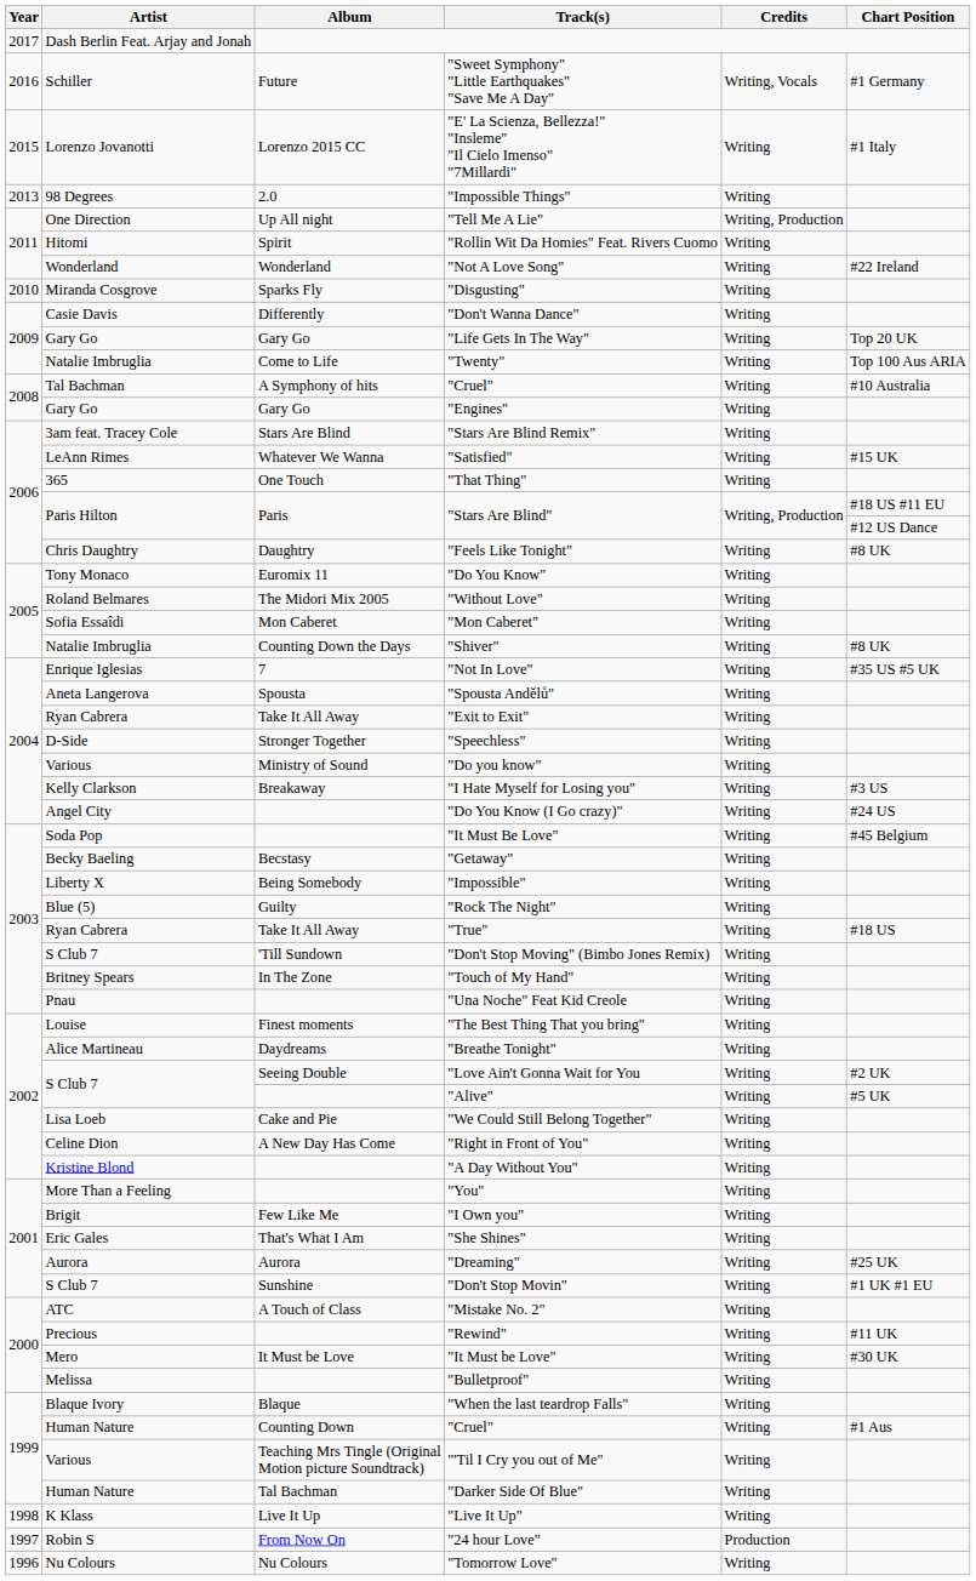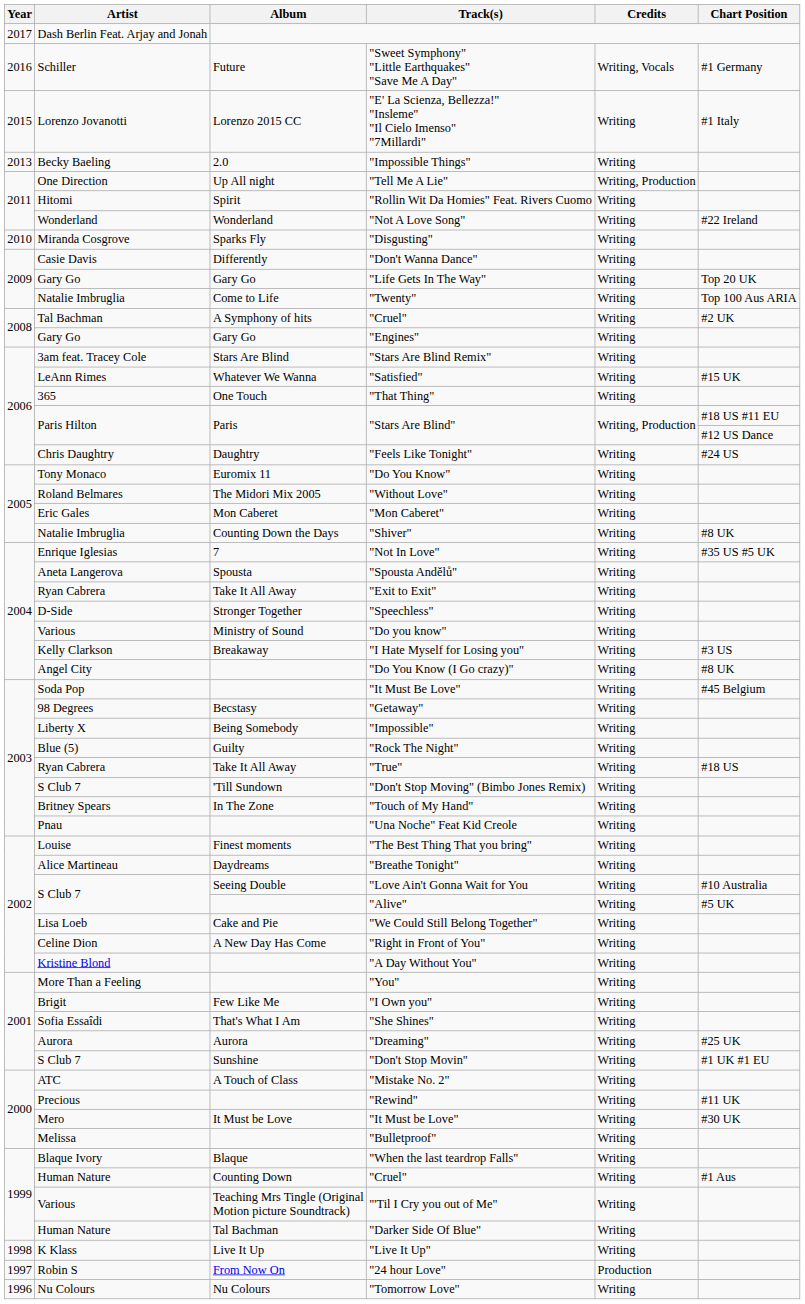 <table class="wikitable sortable">
 <tr>
 <th>Year</th>
 <th>Artist</th>
 <th>Album</th>
 <th>Track(s)</th>
 <th>Credits</th>
 <th>Chart Position</th>
 </tr>
 <tr>
 <td>2017</td>
 <td>Dash Berlin Feat. Arjay and Jonah</td>
 </tr>
 <tr>
 <td>2016</td>
 <td>Schiller</td>
 <td>Future</td>
 <td>"Sweet Symphony"<br>"Little Earthquakes"<br>"Save Me A Day"</td>
 <td>Writing, Vocals</td>
 <td>#1 Germany</td>
 </tr>
 <tr>
 <td>2015</td>
 <td>Lorenzo Jovanotti</td>
 <td>Lorenzo 2015 CC</td>
 <td>"E' La Scienza, Bellezza!"<br>"Insleme"<br>"Il Cielo Imenso"<br>"7Millardi"</td>
 <td>Writing</td>
 <td>#1 Italy</td>
 </tr>
 <tr>
 <td>2013</td>
-<td>98 Degrees</td>
+<td>Becky Baeling</td>
 <td>2.0</td>
 <td>"Impossible Things"</td>
 <td>Writing</td>
 <td></td>
 </tr>
 <tr>
 <td rowspan="3">2011</td>
 <td>One Direction</td>
 <td>Up All night</td>
 <td>"Tell Me A Lie"</td>
 <td>Writing, Production</td>
 <td></td>
 </tr>
 <tr>
 <td>Hitomi</td>
 <td>Spirit</td>
 <td>"Rollin Wit Da Homies" Feat. Rivers Cuomo</td>
 <td>Writing</td>
 <td></td>
 </tr>
 <tr>
 <td>Wonderland</td>
 <td>Wonderland</td>
 <td>"Not A Love Song"</td>
 <td>Writing</td>
 <td>#22 Ireland</td>
 </tr>
 <tr>
 <td>2010</td>
 <td>Miranda Cosgrove</td>
 <td>Sparks Fly</td>
 <td>"Disgusting"</td>
 <td>Writing</td>
 <td></td>
 </tr>
 <tr>
 <td rowspan="3">2009</td>
 <td>Casie Davis</td>
 <td>Differently</td>
 <td>"Don't Wanna Dance"</td>
 <td>Writing</td>
 <td></td>
 </tr>
 <tr>
 <td>Gary Go</td>
 <td>Gary Go</td>
 <td>"Life Gets In The Way"</td>
 <td>Writing</td>
 <td>Top 20 UK</td>
 </tr>
 <tr>
 <td>Natalie Imbruglia</td>
 <td>Come to Life</td>
 <td>"Twenty"</td>
 <td>Writing</td>
 <td>Top 100 Aus ARIA</td>
 </tr>
 <tr>
 <td rowspan="2">2008</td>
 <td>Tal Bachman</td>
 <td>A Symphony of hits</td>
 <td>"Cruel"</td>
 <td>Writing</td>
-<td>#10 Australia</td>
+<td>#2 UK</td>
 </tr>
 <tr>
 <td>Gary Go</td>
 <td>Gary Go</td>
 <td>"Engines"</td>
 <td>Writing</td>
 <td></td>
 </tr>
 <tr>
 <td rowspan="6">2006</td>
 <td>3am feat. Tracey Cole</td>
 <td>Stars Are Blind</td>
 <td>"Stars Are Blind Remix"</td>
 <td>Writing</td>
 <td></td>
 </tr>
 <tr>
 <td>LeAnn Rimes</td>
 <td>Whatever We Wanna</td>
 <td>"Satisfied"</td>
 <td>Writing</td>
 <td>#15 UK</td>
 </tr>
 <tr>
 <td>365</td>
 <td>One Touch</td>
 <td>"That Thing"</td>
 <td>Writing</td>
 <td></td>
 </tr>
 <tr>
 <td rowspan="2">Paris Hilton</td>
 <td rowspan="2">Paris</td>
 <td rowspan="2">"Stars Are Blind"</td>
 <td rowspan="2">Writing, Production</td>
 <td>#18 US #11 EU</td>
 </tr>
 <tr>
 <td>#12 US Dance</td>
 </tr>
 <tr>
 <td>Chris Daughtry</td>
 <td>Daughtry</td>
 <td>"Feels Like Tonight"</td>
 <td>Writing</td>
-<td>#8 UK</td>
+<td>#24 US</td>
 </tr>
 <tr>
 <td rowspan="4">2005</td>
 <td>Tony Monaco</td>
 <td>Euromix 11</td>
 <td>"Do You Know"</td>
 <td>Writing</td>
 <td></td>
 </tr>
 <tr>
 <td>Roland Belmares</td>
 <td>The Midori Mix 2005</td>
 <td>"Without Love"</td>
 <td>Writing</td>
 <td></td>
 </tr>
 <tr>
-<td>Sofia Essaîdi</td>
+<td>Eric Gales</td>
 <td>Mon Caberet</td>
 <td>"Mon Caberet"</td>
 <td>Writing</td>
 <td></td>
 </tr>
 <tr>
 <td>Natalie Imbruglia</td>
 <td>Counting Down the Days</td>
 <td>"Shiver"</td>
 <td>Writing</td>
 <td>#8 UK</td>
 </tr>
 <tr>
 <td rowspan="7">2004</td>
 <td>Enrique Iglesias</td>
 <td>7</td>
 <td>"Not In Love"</td>
 <td>Writing</td>
 <td>#35 US #5 UK</td>
 </tr>
 <tr>
 <td>Aneta Langerova</td>
 <td>Spousta</td>
 <td>"Spousta Andělů"</td>
 <td>Writing</td>
 <td></td>
 </tr>
 <tr>
 <td>Ryan Cabrera</td>
 <td>Take It All Away</td>
 <td>"Exit to Exit"</td>
 <td>Writing</td>
 <td></td>
 </tr>
 <tr>
 <td>D-Side</td>
 <td>Stronger Together</td>
 <td>"Speechless"</td>
 <td>Writing</td>
 <td></td>
 </tr>
 <tr>
 <td>Various</td>
 <td>Ministry of Sound</td>
 <td>"Do you know"</td>
 <td>Writing</td>
 <td></td>
 </tr>
 <tr>
 <td>Kelly Clarkson</td>
 <td>Breakaway</td>
 <td>"I Hate Myself for Losing you"</td>
 <td>Writing</td>
 <td>#3 US</td>
 </tr>
 <tr>
 <td>Angel City</td>
 <td></td>
 <td>"Do You Know (I Go crazy)"</td>
 <td>Writing</td>
-<td>#24 US</td>
+<td>#8 UK</td>
 </tr>
 <tr>
 <td rowspan="8">2003</td>
 <td>Soda Pop</td>
 <td></td>
 <td>"It Must Be Love"</td>
 <td>Writing</td>
 <td>#45 Belgium</td>
 </tr>
 <tr>
-<td>Becky Baeling</td>
+<td>98 Degrees</td>
 <td>Becstasy</td>
 <td>"Getaway"</td>
 <td>Writing</td>
 <td></td>
 </tr>
 <tr>
 <td>Liberty X</td>
 <td>Being Somebody</td>
 <td>"Impossible"</td>
 <td>Writing</td>
 <td></td>
 </tr>
 <tr>
 <td>Blue (5)</td>
 <td>Guilty</td>
 <td>"Rock The Night"</td>
 <td>Writing</td>
 <td></td>
 </tr>
 <tr>
 <td>Ryan Cabrera</td>
 <td>Take It All Away</td>
 <td>"True"</td>
 <td>Writing</td>
 <td>#18 US</td>
 </tr>
 <tr>
 <td>S Club 7</td>
 <td>'Till Sundown</td>
 <td>"Don't Stop Moving"  (Bimbo Jones Remix)</td>
 <td>Writing</td>
 <td></td>
 </tr>
 <tr>
 <td>Britney Spears</td>
 <td>In The Zone</td>
 <td>"Touch of My Hand"</td>
 <td>Writing</td>
 <td></td>
 </tr>
 <tr>
 <td>Pnau</td>
 <td></td>
 <td>"Una Noche" Feat Kid Creole</td>
 <td>Writing</td>
 <td></td>
 </tr>
 <tr>
 <td rowspan="7">2002</td>
 <td>Louise</td>
 <td>Finest moments</td>
 <td>"The Best Thing That you bring"</td>
 <td>Writing</td>
 <td></td>
 </tr>
 <tr>
 <td>Alice Martineau</td>
 <td>Daydreams</td>
 <td>"Breathe Tonight"</td>
 <td>Writing</td>
 <td></td>
 </tr>
 <tr>
 <td rowspan="2">S Club 7</td>
 <td>Seeing Double</td>
 <td>"Love Ain't Gonna Wait for You</td>
 <td>Writing</td>
-<td>#2 UK</td>
+<td>#10 Australia</td>
 </tr>
 <tr>
 <td></td>
 <td>"Alive"</td>
 <td>Writing</td>
 <td>#5 UK</td>
 </tr>
 <tr>
 <td>Lisa Loeb</td>
 <td>Cake and Pie</td>
 <td>"We Could Still Belong Together"</td>
 <td>Writing</td>
 <td></td>
 </tr>
 <tr>
 <td>Celine Dion</td>
 <td>A New Day Has Come</td>
 <td>"Right in Front of You"</td>
 <td>Writing</td>
 <td></td>
 </tr>
 <tr>
 <td><a href='#'>Kristine Blond</a></td>
 <td></td>
 <td>"A Day Without You"</td>
 <td>Writing</td>
 <td></td>
 </tr>
 <tr>
 <td rowspan="5">2001</td>
 <td>More Than a Feeling</td>
 <td></td>
 <td>"You"</td>
 <td>Writing</td>
 <td></td>
 </tr>
 <tr>
 <td>Brigit</td>
 <td>Few Like Me</td>
 <td>"I Own you"</td>
 <td>Writing</td>
 <td></td>
 </tr>
 <tr>
-<td>Eric Gales</td>
+<td>Sofia Essaîdi</td>
 <td>That's What I Am</td>
 <td>"She Shines"</td>
 <td>Writing</td>
 <td></td>
 </tr>
 <tr>
 <td>Aurora</td>
 <td>Aurora</td>
 <td>"Dreaming"</td>
 <td>Writing</td>
 <td>#25 UK</td>
 </tr>
 <tr>
 <td>S Club 7</td>
 <td>Sunshine</td>
 <td>"Don't Stop Movin"</td>
 <td>Writing</td>
 <td>#1 UK #1 EU</td>
 </tr>
 <tr>
 <td rowspan="4">2000</td>
 <td>ATC</td>
 <td>A Touch of Class</td>
 <td>"Mistake No. 2"</td>
 <td>Writing</td>
 <td></td>
 </tr>
 <tr>
 <td>Precious</td>
 <td></td>
 <td>"Rewind"</td>
 <td>Writing</td>
 <td>#11 UK</td>
 </tr>
 <tr>
 <td>Mero</td>
 <td>It Must be Love</td>
 <td>"It Must be Love"</td>
 <td>Writing</td>
 <td>#30 UK</td>
 </tr>
 <tr>
 <td>Melissa</td>
 <td></td>
 <td>"Bulletproof"</td>
 <td>Writing</td>
 <td></td>
 </tr>
 <tr>
 <td rowspan="4">1999</td>
 <td>Blaque Ivory</td>
 <td>Blaque</td>
 <td>"When the last teardrop Falls"</td>
 <td>Writing</td>
 <td></td>
 </tr>
 <tr>
 <td>Human Nature</td>
 <td>Counting Down</td>
 <td>"Cruel"</td>
 <td>Writing</td>
 <td>#1 Aus</td>
 </tr>
 <tr>
 <td>Various</td>
 <td>Teaching Mrs Tingle (Original<br>Motion picture Soundtrack)</td>
 <td>"'Til I Cry you out of Me"</td>
 <td>Writing</td>
 <td></td>
 </tr>
 <tr>
 <td>Human Nature</td>
 <td>Tal Bachman</td>
 <td>"Darker Side Of Blue"</td>
 <td>Writing</td>
 <td></td>
 </tr>
 <tr>
 <td>1998</td>
 <td>K Klass</td>
 <td>Live It Up</td>
 <td>"Live It Up"</td>
 <td>Writing</td>
 <td></td>
 </tr>
 <tr>
 <td>1997</td>
 <td>Robin S</td>
 <td><a href='#'>From Now On</a></td>
 <td>"24 hour Love"</td>
 <td>Production</td>
 <td></td>
 </tr>
 <tr>
 <td>1996</td>
 <td>Nu Colours</td>
 <td>Nu Colours</td>
 <td>"Tomorrow Love"</td>
 <td>Writing</td>
 <td></td>
 </tr>
 </table>
